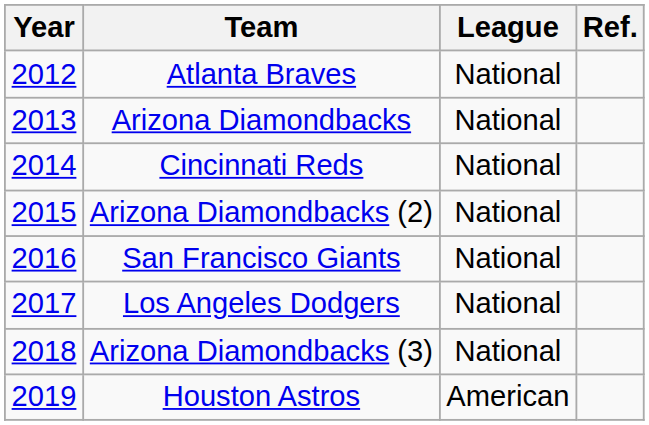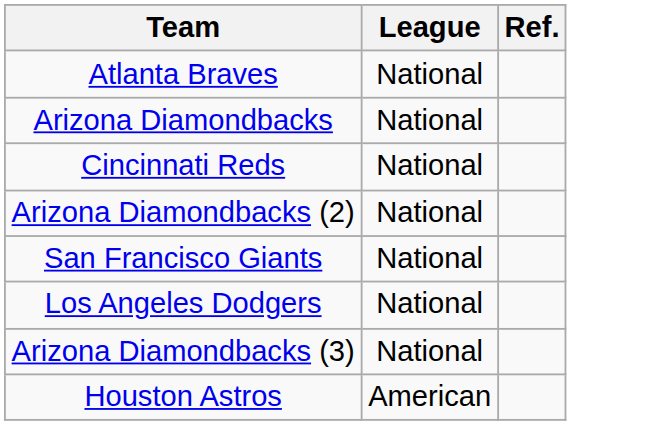 <table class="wikitable sortable" style="text-align:center">
 <tr>
-<th scope="col">Year</th>
 <th scope="col">Team</th>
 <th score="col">League</th>
 <th scope="col" class=unsortable>Ref.</th>
 </tr>
 <tr>
-<td><a href='#'>2012</a></td>
 <td><a href='#'>Atlanta Braves</a></td>
 <td>National</td>
 <td></td>
 </tr>
 <tr>
-<td><a href='#'>2013</a></td>
 <td><a href='#'>Arizona Diamondbacks</a></td>
 <td>National</td>
 <td></td>
 </tr>
 <tr>
-<td><a href='#'>2014</a></td>
 <td><a href='#'>Cincinnati Reds</a></td>
 <td>National</td>
 <td></td>
 </tr>
 <tr>
-<td><a href='#'>2015</a></td>
 <td><a href='#'>Arizona Diamondbacks</a> (2)</td>
 <td>National</td>
 <td></td>
 </tr>
 <tr>
-<td><a href='#'>2016</a></td>
 <td><a href='#'>San Francisco Giants</a></td>
 <td>National</td>
 <td></td>
 </tr>
 <tr>
-<td><a href='#'>2017</a></td>
 <td><a href='#'>Los Angeles Dodgers</a></td>
 <td>National</td>
 <td></td>
 </tr>
 <tr>
-<td><a href='#'>2018</a></td>
 <td><a href='#'>Arizona Diamondbacks</a> (3)</td>
 <td>National</td>
 <td></td>
 </tr>
 <tr>
-<td><a href='#'>2019</a></td>
 <td><a href='#'>Houston Astros</a></td>
 <td>American</td>
 <td></td>
 </tr>
 </table>
